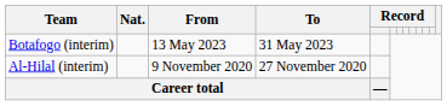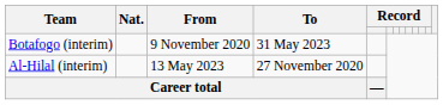 <table class="wikitable" style="text-align: center">
 <tr>
 <th rowspan="2">Team</th>
 <th rowspan="2">Nat.</th>
 <th rowspan="2">From</th>
 <th rowspan="2">To</th>
 <th colspan="8">Record</th>
 <th rowspan=2></th>
 </tr>
 <tr>
 <th></th>
 <th></th>
 <th></th>
 <th></th>
 <th></th>
 <th></th>
 <th></th>
 <th></th>
 </tr>
 <tr>
 <td align="left"><a href='#'>Botafogo</a> (interim)</td>
 <td></td>
-<td align=left>13 May 2023</td>
+<td align=left>9 November 2020</td>
 <td align=left>31 May 2023<br></td>
 <td></td>
 </tr>
 <tr>
 <td align="left"><a href='#'>Al-Hilal</a> (interim)</td>
 <td></td>
-<td align=left>9 November 2020</td>
+<td align=left>13 May 2023</td>
 <td align=left>27 November 2020<br></td>
 <td></td>
 </tr>
 <tr>
 <th colspan=4><strong>Career total</strong><br></th>
 <th>—</th>
 </tr>
 </table>
